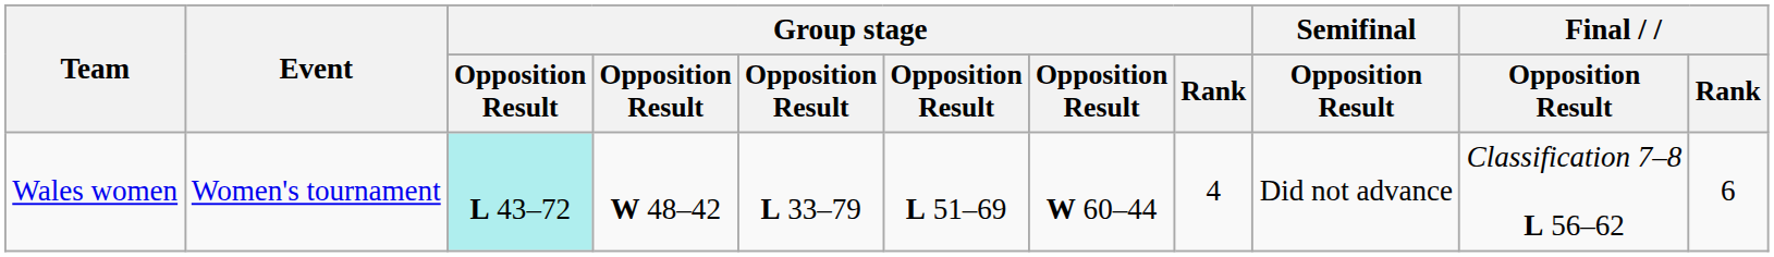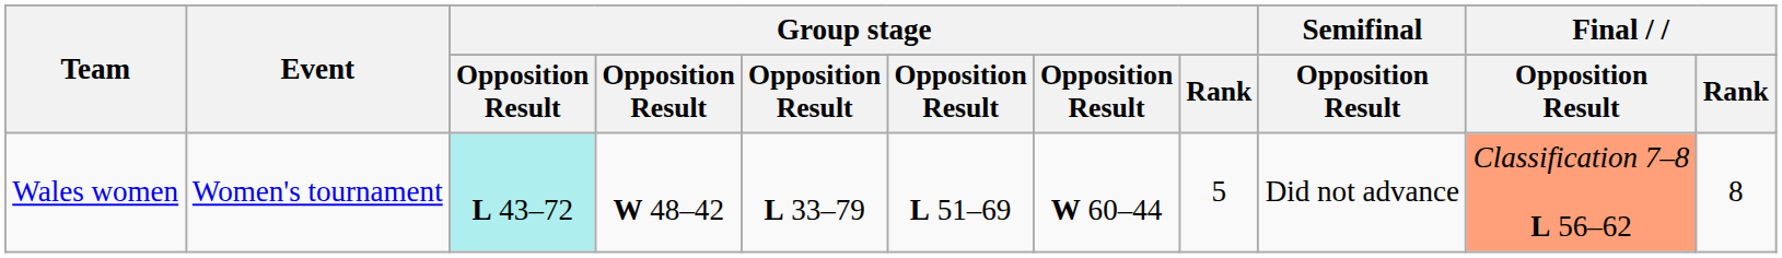 <table class=wikitable style="font-size:90%; text-align:center">
 <tr>
 <th rowspan=2>Team</th>
 <th rowspan=2>Event</th>
 <th colspan=6>Group stage</th>
 <th>Semifinal</th>
 <th colspan=2>Final /  / </th>
 </tr>
 <tr style=font-size:95%>
 <th>Opposition<br>Result</th>
 <th>Opposition<br>Result</th>
 <th>Opposition<br>Result</th>
 <th>Opposition<br>Result</th>
 <th>Opposition<br>Result</th>
 <th>Rank</th>
 <th>Opposition<br>Result</th>
 <th>Opposition<br>Result</th>
 <th>Rank</th>
 </tr>
 <tr>
 <td align=left><a href='#'>Wales women</a></td>
 <td align=left><a href='#'>Women's tournament</a></td>
 <td style="background: paleturquoise;"><br><strong>L</strong> 43–72</td>
 <td><br><strong>W</strong> 48–42</td>
 <td><br><strong>L</strong> 33–79</td>
 <td><br><strong>L</strong> 51–69</td>
 <td><br><strong>W</strong> 60–44</td>
-<td>4</td>
+<td>5</td>
 <td>Did not advance</td>
-<td><em>Classification 7–8</em><br><br><strong>L</strong> 56–62</td>
-<td>6</td>
+<td style="background: lightsalmon;"><em>Classification 7–8</em><br><br><strong>L</strong> 56–62</td>
+<td>8</td>
 </tr>
 </table>
